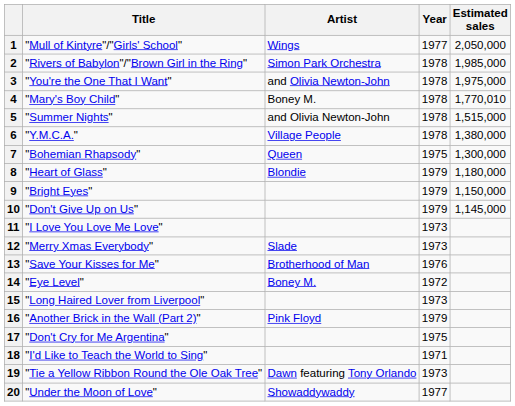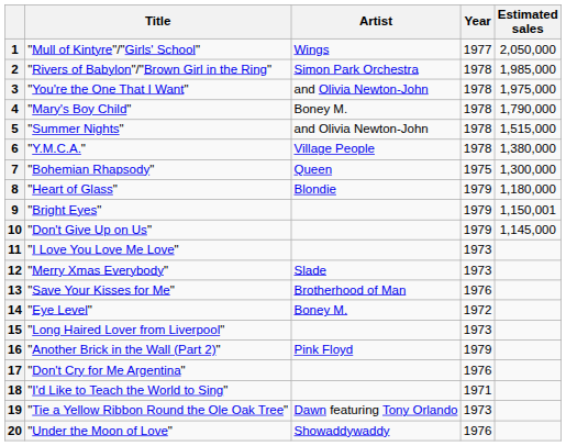 <table class="wikitable sortable plainrowheaders">
 <tr>
 <th scope=col></th>
 <th scope=col>Title</th>
 <th scope=col>Artist</th>
 <th scope=col>Year</th>
 <th scope=col>Estimated<br>sales</th>
 </tr>
 <tr>
 <th scope=row style="text-align:center;">1</th>
 <td>"<a href='#'>Mull of Kintyre</a>"/"<a href='#'>Girls' School</a>"</td>
 <td><a href='#'>Wings</a></td>
 <td style="text-align:center;">1977</td>
 <td style="text-align:center;">2,050,000</td>
 </tr>
 <tr>
 <th scope=row style="text-align:center;">2</th>
 <td>"<a href='#'>Rivers of Babylon</a>"/"<a href='#'>Brown Girl in the Ring</a>"</td>
 <td><a href='#'>Simon Park Orchestra</a></td>
 <td style="text-align:center;">1978</td>
 <td style="text-align:center;">1,985,000</td>
 </tr>
 <tr>
 <th scope=row style="text-align:center;">3</th>
 <td>"<a href='#'>You're the One That I Want</a>"</td>
 <td> and <a href='#'>Olivia Newton-John</a></td>
 <td style="text-align:center;">1978</td>
 <td style="text-align:center;">1,975,000</td>
 </tr>
 <tr>
 <th scope=row style="text-align:center;">4</th>
 <td>"<a href='#'>Mary's Boy Child</a>"</td>
 <td>Boney M.</td>
 <td style="text-align:center;">1978</td>
-<td style="text-align:center;">1,770,010</td>
+<td style="text-align:center;">1,790,000</td>
 </tr>
 <tr>
 <th scope=row style="text-align:center;">5</th>
 <td>"<a href='#'>Summer Nights</a>"</td>
 <td> and Olivia Newton-John</td>
 <td style="text-align:center;">1978</td>
 <td style="text-align:center;">1,515,000</td>
 </tr>
 <tr>
 <th scope=row style="text-align:center;">6</th>
 <td>"<a href='#'>Y.M.C.A.</a>"</td>
 <td><a href='#'>Village People</a></td>
 <td style="text-align:center;">1978</td>
 <td style="text-align:center;">1,380,000</td>
 </tr>
 <tr>
 <th scope=row style="text-align:center;">7</th>
 <td>"<a href='#'>Bohemian Rhapsody</a>"</td>
 <td><a href='#'>Queen</a></td>
 <td style="text-align:center;">1975</td>
 <td style="text-align:center;">1,300,000</td>
 </tr>
 <tr>
 <th scope=row style="text-align:center;">8</th>
 <td>"<a href='#'>Heart of Glass</a>"</td>
 <td><a href='#'>Blondie</a></td>
 <td style="text-align:center;">1979</td>
 <td style="text-align:center;">1,180,000</td>
 </tr>
 <tr>
 <th scope=row style="text-align:center;">9</th>
 <td>"<a href='#'>Bright Eyes</a>"</td>
 <td></td>
 <td style="text-align:center;">1979</td>
-<td style="text-align:center;">1,150,000</td>
+<td style="text-align:center;">1,150,001</td>
 </tr>
 <tr>
 <th scope=row style="text-align:center;">10</th>
 <td>"<a href='#'>Don't Give Up on Us</a>"</td>
 <td></td>
 <td style="text-align:center;">1979</td>
 <td style="text-align:center;">1,145,000</td>
 </tr>
 <tr>
 <th scope=row style="text-align:center;">11</th>
 <td>"<a href='#'>I Love You Love Me Love</a>"</td>
 <td></td>
 <td style="text-align:center;">1973</td>
 <td></td>
 </tr>
 <tr>
 <th scope=row style="text-align:center;">12</th>
 <td>"<a href='#'>Merry Xmas Everybody</a>"</td>
 <td><a href='#'>Slade</a></td>
 <td style="text-align:center;">1973</td>
 <td></td>
 </tr>
 <tr>
 <th scope=row style="text-align:center;">13</th>
 <td>"<a href='#'>Save Your Kisses for Me</a>"</td>
 <td><a href='#'>Brotherhood of Man</a></td>
 <td style="text-align:center;">1976</td>
 <td></td>
 </tr>
 <tr>
 <th scope=row style="text-align:center;">14</th>
 <td>"<a href='#'>Eye Level</a>"</td>
 <td><a href='#'>Boney M.</a></td>
 <td style="text-align:center;">1972</td>
 <td></td>
 </tr>
 <tr>
 <th scope=row style="text-align:center;">15</th>
 <td>"<a href='#'>Long Haired Lover from Liverpool</a>"</td>
 <td></td>
 <td style="text-align:center;">1973</td>
 <td></td>
 </tr>
 <tr>
 <th scope=row style="text-align:center;">16</th>
 <td>"<a href='#'>Another Brick in the Wall (Part 2)</a>"</td>
 <td><a href='#'>Pink Floyd</a></td>
 <td style="text-align:center;">1979</td>
 <td></td>
 </tr>
 <tr>
 <th scope=row style="text-align:center;">17</th>
 <td>"<a href='#'>Don't Cry for Me Argentina</a>"</td>
 <td></td>
-<td style="text-align:center;">1975</td>
+<td style="text-align:center;">1976</td>
 <td></td>
 </tr>
 <tr>
 <th scope=row style="text-align:center;">18</th>
 <td>"<a href='#'>I'd Like to Teach the World to Sing</a>"</td>
 <td></td>
 <td style="text-align:center;">1971</td>
 <td></td>
 </tr>
 <tr>
 <th scope=row style="text-align:center;">19</th>
 <td>"<a href='#'>Tie a Yellow Ribbon Round the Ole Oak Tree</a>"</td>
 <td><a href='#'>Dawn</a> featuring <a href='#'>Tony Orlando</a></td>
 <td style="text-align:center;">1973</td>
 <td></td>
 </tr>
 <tr>
 <th scope=row style="text-align:center;">20</th>
 <td>"<a href='#'>Under the Moon of Love</a>"</td>
 <td><a href='#'>Showaddywaddy</a></td>
-<td style="text-align:center;">1977</td>
+<td style="text-align:center;">1976</td>
 <td></td>
 </tr>
 </table>
